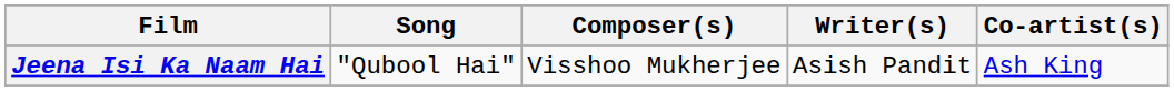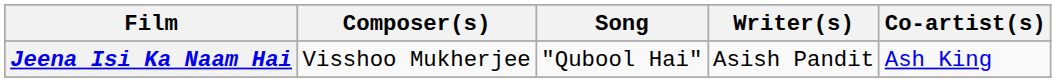 <table class="wikitable">
 <tr>
 <th>Film</th>
+<th>Composer(s)</th>
 <th>Song</th>
-<th>Composer(s)</th>
 <th>Writer(s)</th>
 <th>Co-artist(s)</th>
 </tr>
 <tr>
 <th><a href='#'><em>Jeena Isi Ka Naam Hai</em></a></th>
+<td>Visshoo Mukherjee</td>
 <td>"Qubool Hai"</td>
-<td>Visshoo Mukherjee</td>
 <td>Asish Pandit</td>
 <td><a href='#'>Ash King</a></td>
 </tr>
 </table>
